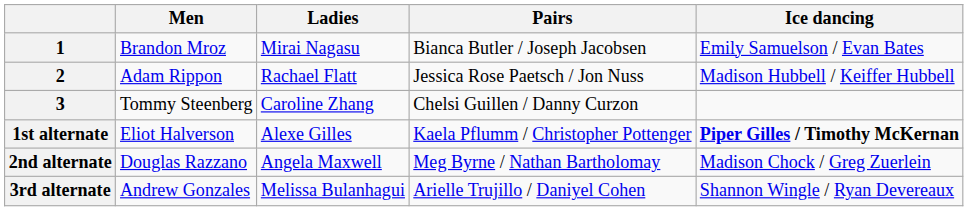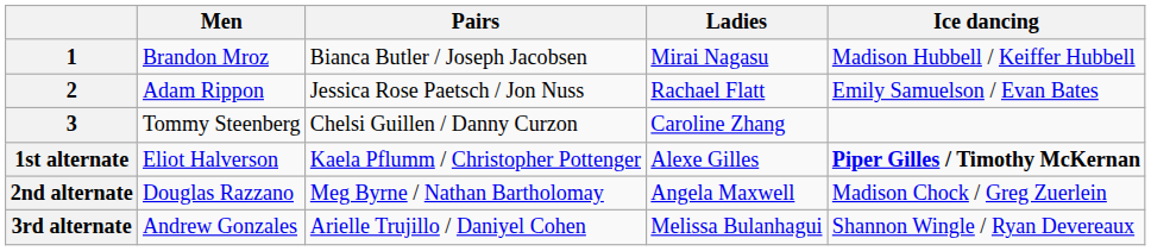 <table class="wikitable">
 <tr>
 <th></th>
 <th>Men</th>
+<th>Pairs</th>
 <th>Ladies</th>
-<th>Pairs</th>
 <th>Ice dancing</th>
 </tr>
 <tr>
 <th>1</th>
 <td><a href='#'>Brandon Mroz</a></td>
+<td>Bianca Butler / Joseph Jacobsen</td>
 <td><a href='#'>Mirai Nagasu</a></td>
-<td>Bianca Butler / Joseph Jacobsen</td>
-<td><a href='#'>Emily Samuelson</a> / <a href='#'>Evan Bates</a></td>
+<td><a href='#'>Madison Hubbell</a> / <a href='#'>Keiffer Hubbell</a></td>
 </tr>
 <tr>
 <th>2</th>
 <td><a href='#'>Adam Rippon</a></td>
+<td>Jessica Rose Paetsch / Jon Nuss</td>
 <td><a href='#'>Rachael Flatt</a></td>
-<td>Jessica Rose Paetsch / Jon Nuss</td>
-<td><a href='#'>Madison Hubbell</a> / <a href='#'>Keiffer Hubbell</a></td>
+<td><a href='#'>Emily Samuelson</a> / <a href='#'>Evan Bates</a></td>
 </tr>
 <tr>
 <th>3</th>
 <td>Tommy Steenberg</td>
+<td>Chelsi Guillen / Danny Curzon</td>
 <td><a href='#'>Caroline Zhang</a></td>
-<td>Chelsi Guillen / Danny Curzon</td>
 <td></td>
 </tr>
 <tr>
 <th>1st alternate</th>
 <td><a href='#'>Eliot Halverson</a></td>
+<td><a href='#'>Kaela Pflumm</a> / <a href='#'>Christopher Pottenger</a></td>
 <td><a href='#'>Alexe Gilles</a></td>
-<td><a href='#'>Kaela Pflumm</a> / <a href='#'>Christopher Pottenger</a></td>
 <td><strong><a href='#'>Piper Gilles</a> / Timothy McKernan</strong></td>
 </tr>
 <tr>
 <th>2nd alternate</th>
 <td><a href='#'>Douglas Razzano</a></td>
+<td><a href='#'>Meg Byrne</a> / <a href='#'>Nathan Bartholomay</a></td>
 <td><a href='#'>Angela Maxwell</a></td>
-<td><a href='#'>Meg Byrne</a> / <a href='#'>Nathan Bartholomay</a></td>
 <td><a href='#'>Madison Chock</a> / <a href='#'>Greg Zuerlein</a></td>
 </tr>
 <tr>
 <th>3rd alternate</th>
 <td><a href='#'>Andrew Gonzales</a></td>
+<td><a href='#'>Arielle Trujillo</a> / <a href='#'>Daniyel Cohen</a></td>
 <td><a href='#'>Melissa Bulanhagui</a></td>
-<td><a href='#'>Arielle Trujillo</a> / <a href='#'>Daniyel Cohen</a></td>
 <td><a href='#'>Shannon Wingle</a> / <a href='#'>Ryan Devereaux</a></td>
 </tr>
 </table>
